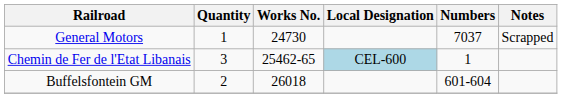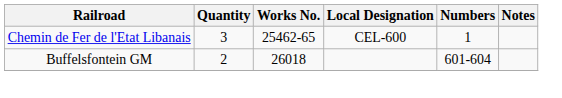 <table class="wikitable">
 <tr>
 <th>Railroad</th>
 <th>Quantity</th>
 <th>Works No.</th>
 <th>Local Designation</th>
 <th>Numbers</th>
 <th>Notes</th>
 </tr>
 <tr align="center">
-<td><a href='#'>General Motors</a></td>
-<td>1</td>
-<td>24730</td>
-<td></td>
-<td>7037</td>
-<td>Scrapped</td>
-</tr>
-<tr align="center">
 <td><a href='#'>Chemin de Fer de l'Etat Libanais</a></td>
 <td>3</td>
 <td>25462-65</td>
-<td style="background: lightblue;">CEL-600</td>
+<td>CEL-600</td>
 <td>1</td>
 <td></td>
 </tr>
 <tr align="center">
 <td>Buffelsfontein GM</td>
 <td>2</td>
 <td>26018</td>
 <td></td>
 <td>601-604</td>
 <td></td>
 </tr>
 <tr>
 </tr>
 </table>
